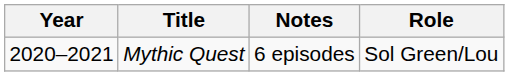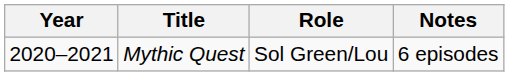 <table class="wikitable">
 <tr>
 <th>Year</th>
 <th>Title</th>
+<th>Role</th>
 <th>Notes</th>
-<th>Role</th>
 </tr>
 <tr>
 <td>2020–2021</td>
 <td><em>Mythic Quest</em></td>
+<td>Sol Green/Lou</td>
 <td>6 episodes</td>
-<td>Sol Green/Lou</td>
 </tr>
 </table>
